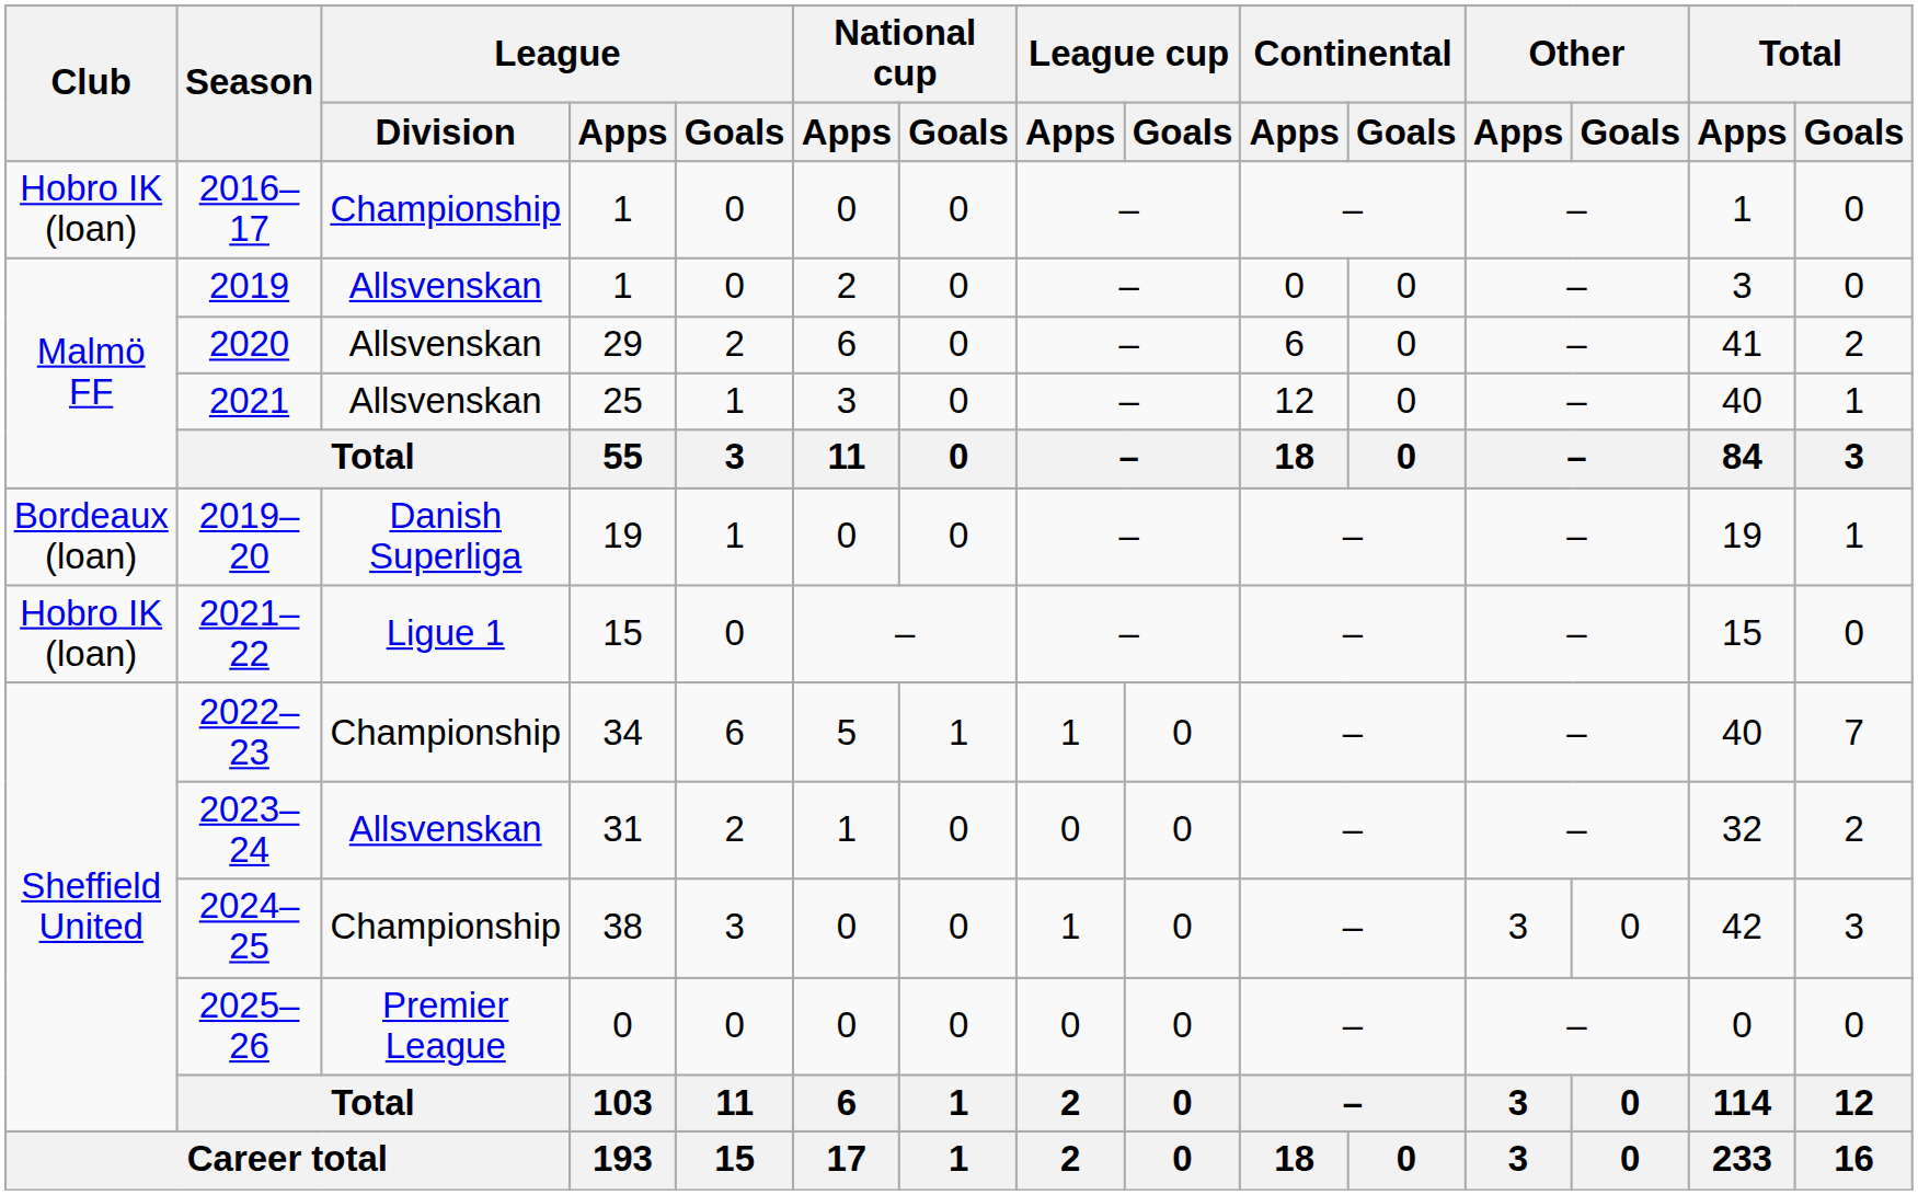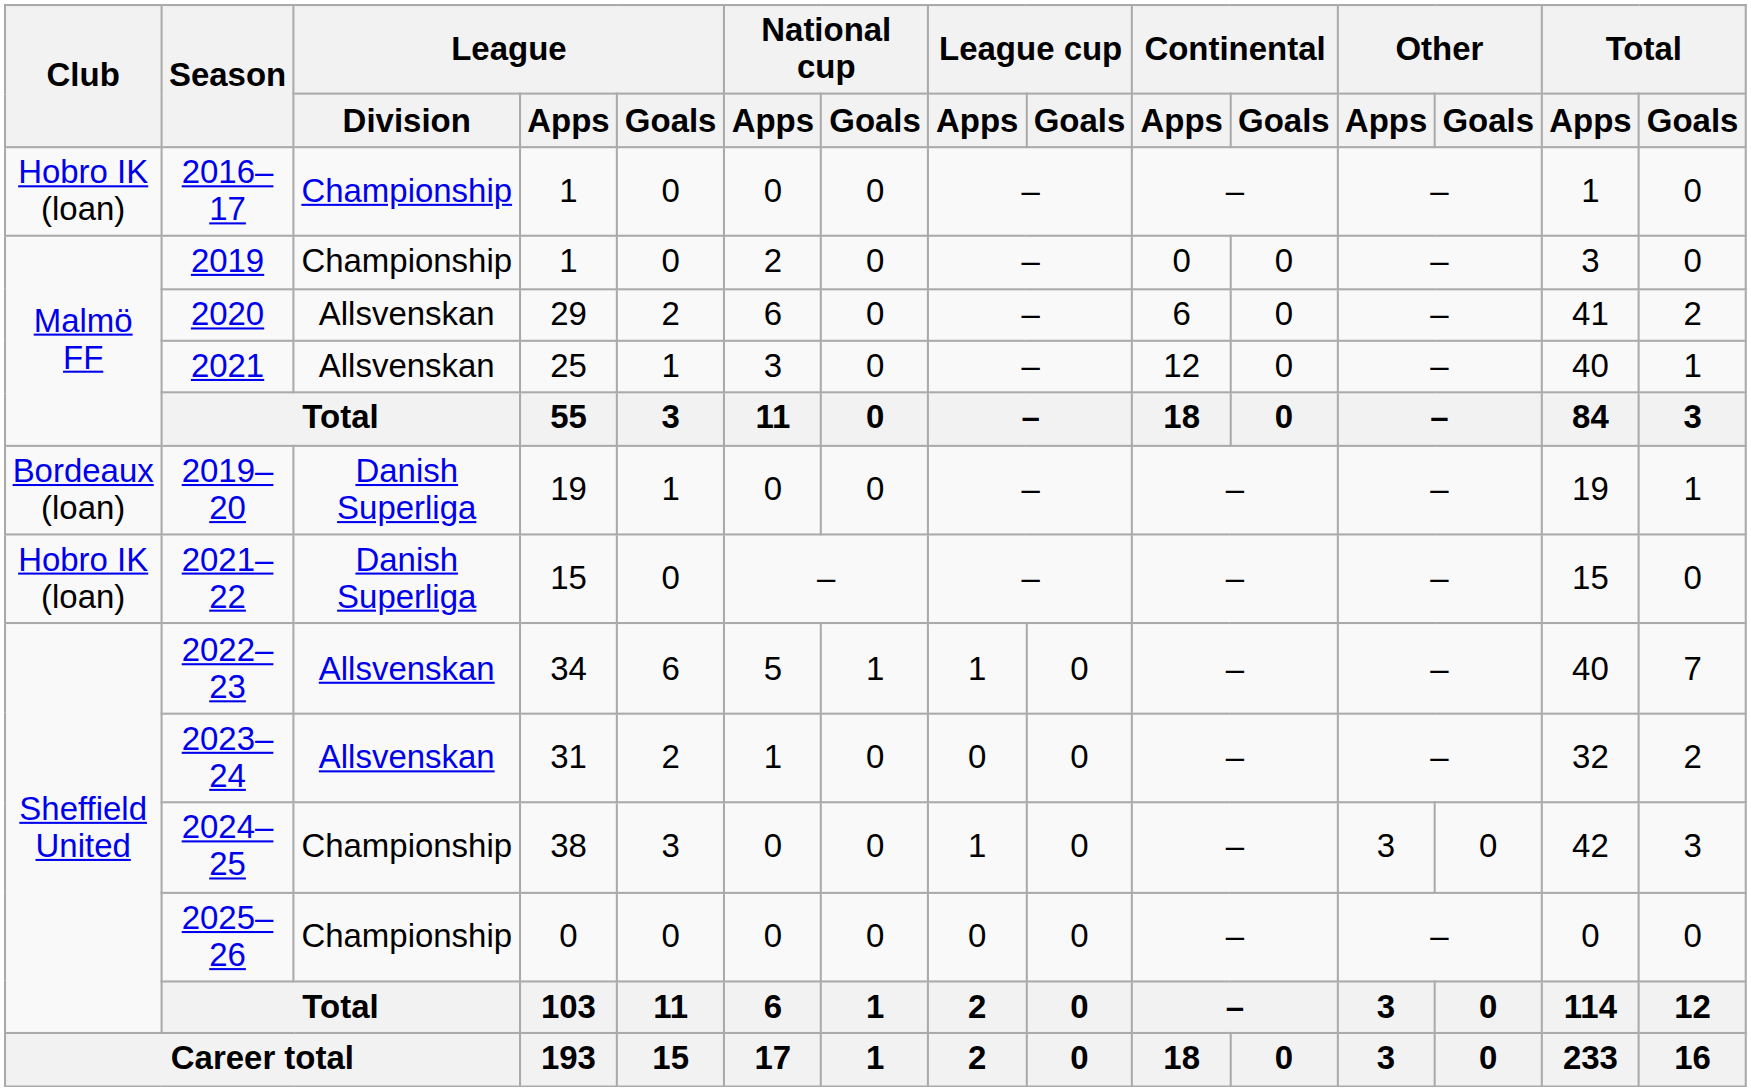 <table class="wikitable" style="text-align:center">
 <tr>
 <th rowspan=2>Club</th>
 <th rowspan=2>Season</th>
 <th colspan=3>League</th>
 <th colspan=2>National cup</th>
 <th colspan=2>League cup</th>
 <th colspan=2>Continental</th>
 <th colspan=2>Other</th>
 <th colspan=2>Total</th>
 </tr>
 <tr>
 <th>Division</th>
 <th>Apps</th>
 <th>Goals</th>
 <th>Apps</th>
 <th>Goals</th>
 <th>Apps</th>
 <th>Goals</th>
 <th>Apps</th>
 <th>Goals</th>
 <th>Apps</th>
 <th>Goals</th>
 <th>Apps</th>
 <th>Goals</th>
 </tr>
 <tr>
 <td><a href='#'>Hobro IK</a> (loan)</td>
 <td><a href='#'>2016–17</a></td>
 <td><a href='#'>Championship</a></td>
 <td>1</td>
 <td>0</td>
 <td>0</td>
 <td>0</td>
 <td colspan=2>–</td>
 <td colspan=2>–</td>
 <td colspan=2>–</td>
 <td>1</td>
 <td>0</td>
 </tr>
 <tr>
 <td rowspan=4><a href='#'>Malmö FF</a></td>
 <td><a href='#'>2019</a></td>
-<td><a href='#'>Allsvenskan</a></td>
+<td>Championship</td>
 <td>1</td>
 <td>0</td>
 <td>2</td>
 <td>0</td>
 <td colspan=2>–</td>
 <td>0</td>
 <td>0</td>
 <td colspan=2>–</td>
 <td>3</td>
 <td>0</td>
 </tr>
 <tr>
 <td><a href='#'>2020</a></td>
 <td>Allsvenskan</td>
 <td>29</td>
 <td>2</td>
 <td>6</td>
 <td>0</td>
 <td colspan=2>–</td>
 <td>6</td>
 <td>0</td>
 <td colspan=2>–</td>
 <td>41</td>
 <td>2</td>
 </tr>
 <tr>
 <td><a href='#'>2021</a></td>
 <td>Allsvenskan</td>
 <td>25</td>
 <td>1</td>
 <td>3</td>
 <td>0</td>
 <td colspan=2>–</td>
 <td>12</td>
 <td>0</td>
 <td colspan=2>–</td>
 <td>40</td>
 <td>1</td>
 </tr>
 <tr>
 <th colspan=2>Total</th>
 <th>55</th>
 <th>3</th>
 <th>11</th>
 <th>0</th>
 <th colspan=2>–</th>
 <th>18</th>
 <th>0</th>
 <th colspan=2>–</th>
 <th>84</th>
 <th>3</th>
 </tr>
 <tr>
 <td><a href='#'>Bordeaux</a> (loan)</td>
 <td><a href='#'>2019–20</a></td>
 <td><a href='#'>Danish Superliga</a></td>
 <td>19</td>
 <td>1</td>
 <td>0</td>
 <td>0</td>
 <td colspan=2>–</td>
 <td colspan=2>–</td>
 <td colspan=2>–</td>
 <td>19</td>
 <td>1</td>
 </tr>
 <tr>
 <td><a href='#'>Hobro IK</a> (loan)</td>
 <td><a href='#'>2021–22</a></td>
-<td><a href='#'>Ligue 1</a></td>
+<td><a href='#'>Danish Superliga</a></td>
 <td>15</td>
 <td>0</td>
 <td colspan=2>–</td>
 <td colspan=2>–</td>
 <td colspan=2>–</td>
 <td colspan=2>–</td>
 <td>15</td>
 <td>0</td>
 </tr>
 <tr>
 <td rowspan=5><a href='#'>Sheffield United</a></td>
 <td><a href='#'>2022–23</a></td>
-<td>Championship</td>
+<td><a href='#'>Allsvenskan</a></td>
 <td>34</td>
 <td>6</td>
 <td>5</td>
 <td>1</td>
 <td>1</td>
 <td>0</td>
 <td colspan=2>–</td>
 <td colspan=2>–</td>
 <td>40</td>
 <td>7</td>
 </tr>
 <tr>
 <td><a href='#'>2023–24</a></td>
 <td><a href='#'>Allsvenskan</a></td>
 <td>31</td>
 <td>2</td>
 <td>1</td>
 <td>0</td>
 <td>0</td>
 <td>0</td>
 <td colspan=2>–</td>
 <td colspan=2>–</td>
 <td>32</td>
 <td>2</td>
 </tr>
 <tr>
 <td><a href='#'>2024–25</a></td>
 <td>Championship</td>
 <td>38</td>
 <td>3</td>
 <td>0</td>
 <td>0</td>
 <td>1</td>
 <td>0</td>
 <td colspan=2>–</td>
 <td>3</td>
 <td>0</td>
 <td>42</td>
 <td>3</td>
 </tr>
 <tr>
 <td><a href='#'>2025–26</a></td>
-<td><a href='#'>Premier League</a></td>
+<td>Championship</td>
 <td>0</td>
 <td>0</td>
 <td>0</td>
 <td>0</td>
 <td>0</td>
 <td>0</td>
 <td colspan=2>–</td>
 <td colspan=2>–</td>
 <td>0</td>
 <td>0</td>
 </tr>
 <tr>
 <th colspan=2>Total</th>
 <th>103</th>
 <th>11</th>
 <th>6</th>
 <th>1</th>
 <th>2</th>
 <th>0</th>
 <th colspan=2>–</th>
 <th>3</th>
 <th>0</th>
 <th>114</th>
 <th>12</th>
 </tr>
 <tr>
 <th colspan=3>Career total</th>
 <th>193</th>
 <th>15</th>
 <th>17</th>
 <th>1</th>
 <th>2</th>
 <th>0</th>
 <th>18</th>
 <th>0</th>
 <th>3</th>
 <th>0</th>
 <th>233</th>
 <th>16</th>
 </tr>
 </table>
